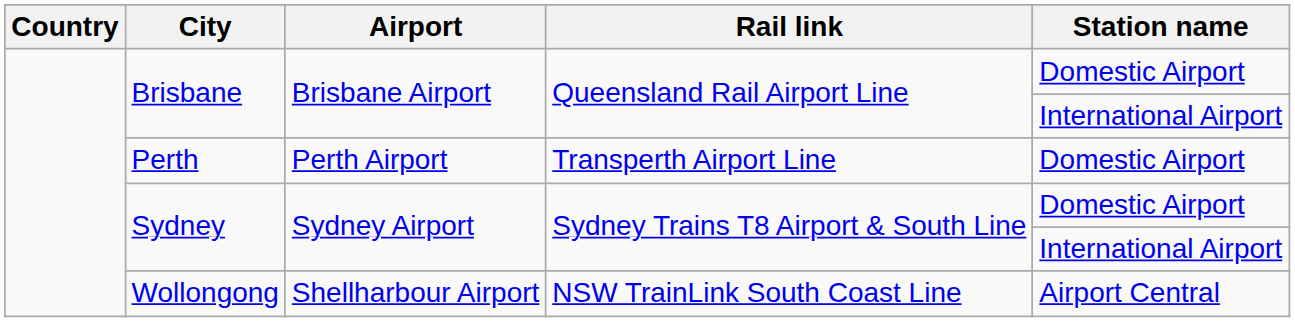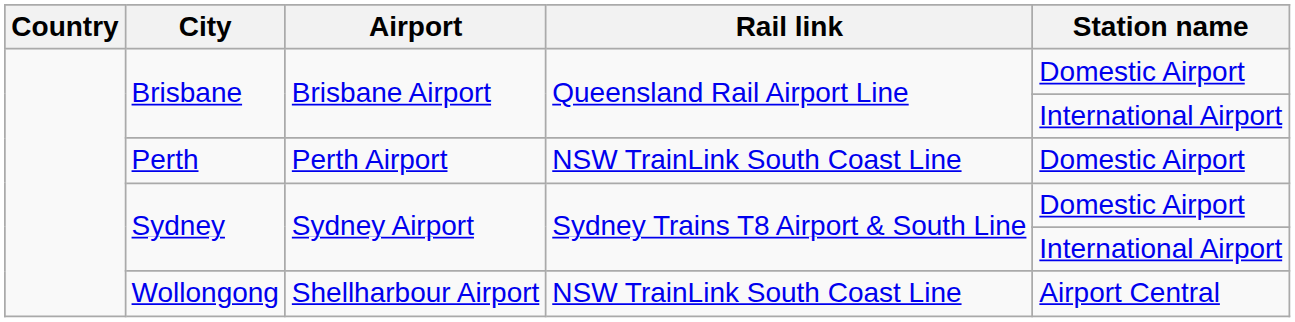 <table class="wikitable">
 <tr>
 <th>Country</th>
 <th>City</th>
 <th>Airport</th>
 <th>Rail link</th>
 <th>Station name</th>
 </tr>
 <tr>
 <td rowspan="6"></td>
 <td rowspan="2"><a href='#'>Brisbane</a></td>
 <td rowspan="2"><a href='#'>Brisbane Airport</a></td>
 <td rowspan="2"><a href='#'>Queensland Rail Airport Line</a></td>
 <td><a href='#'>Domestic Airport</a></td>
 </tr>
 <tr>
 <td><a href='#'>International Airport</a></td>
 </tr>
 <tr>
 <td><a href='#'>Perth</a></td>
 <td><a href='#'>Perth Airport</a></td>
-<td><a href='#'>Transperth Airport Line</a></td>
+<td><a href='#'>NSW TrainLink South Coast Line</a></td>
 <td><a href='#'>Domestic Airport</a></td>
 </tr>
 <tr>
 <td rowspan="2"><a href='#'>Sydney</a></td>
 <td rowspan="2"><a href='#'>Sydney Airport</a></td>
 <td rowspan="2"><a href='#'>Sydney Trains T8 Airport & South Line</a></td>
 <td><a href='#'>Domestic Airport</a></td>
 </tr>
 <tr>
 <td><a href='#'>International Airport</a></td>
 </tr>
 <tr>
 <td><a href='#'>Wollongong</a></td>
 <td><a href='#'>Shellharbour Airport</a></td>
 <td><a href='#'>NSW TrainLink South Coast Line</a></td>
 <td><a href='#'>Airport Central</a></td>
 </tr>
 </table>
